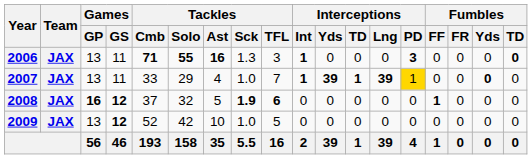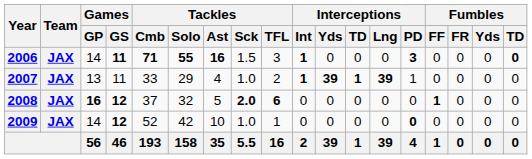 <table class="wikitable" style="text-align:center">
 <tr>
 <th rowspan="2">Year</th>
 <th rowspan="2">Team</th>
 <th colspan="2">Games</th>
 <th colspan="5">Tackles</th>
 <th colspan="5">Interceptions</th>
 <th colspan="4">Fumbles</th>
 </tr>
 <tr>
 <th>GP</th>
 <th>GS</th>
 <th>Cmb</th>
 <th>Solo</th>
 <th>Ast</th>
 <th>Sck</th>
 <th>TFL</th>
 <th>Int</th>
 <th>Yds</th>
 <th>TD</th>
 <th>Lng</th>
 <th>PD</th>
 <th>FF</th>
 <th>FR</th>
 <th>Yds</th>
 <th>TD</th>
 </tr>
 <tr>
 <th><a href='#'>2006</a></th>
 <th><a href='#'>JAX</a></th>
-<td>13</td>
-<td>11</td>
+<td>14</td>
+<td><strong>11</strong></td>
 <td><strong>71</strong></td>
 <td><strong>55</strong></td>
 <td><strong>16</strong></td>
-<td>1.3</td>
+<td>1.5</td>
 <td>3</td>
 <td><strong>1</strong></td>
 <td>0</td>
 <td>0</td>
 <td>0</td>
 <td><strong>3</strong></td>
 <td>0</td>
 <td>0</td>
 <td>0</td>
 <td><strong>0</strong></td>
 </tr>
 <tr>
 <th><a href='#'>2007</a></th>
 <th><a href='#'>JAX</a></th>
 <td>13</td>
 <td>11</td>
 <td>33</td>
 <td>29</td>
 <td>4</td>
 <td>1.0</td>
-<td>7</td>
+<td>2</td>
 <td><strong>1</strong></td>
 <td><strong>39</strong></td>
 <td><strong>1</strong></td>
 <td><strong>39</strong></td>
-<td style="background: gold;">1</td>
+<td>1</td>
 <td>0</td>
 <td>0</td>
-<td><strong>0</strong></td>
+<td>0</td>
 <td>0</td>
 </tr>
 <tr>
 <th><a href='#'>2008</a></th>
 <th><a href='#'>JAX</a></th>
 <td><strong>16</strong></td>
 <td><strong>12</strong></td>
 <td>37</td>
 <td>32</td>
 <td>5</td>
-<td><strong>1.9</strong></td>
+<td><strong>2.0</strong></td>
 <td><strong>6</strong></td>
 <td>0</td>
 <td>0</td>
 <td>0</td>
 <td>0</td>
 <td>0</td>
 <td><strong>1</strong></td>
 <td>0</td>
 <td>0</td>
 <td>0</td>
 </tr>
 <tr>
 <th><a href='#'>2009</a></th>
 <th><a href='#'>JAX</a></th>
-<td>13</td>
+<td>14</td>
 <td><strong>12</strong></td>
 <td>52</td>
 <td>42</td>
 <td>10</td>
 <td>1.0</td>
-<td>5</td>
+<td>1</td>
 <td>0</td>
 <td>0</td>
 <td>0</td>
 <td>0</td>
-<td>0</td>
+<td><strong>0</strong></td>
 <td>0</td>
 <td>0</td>
 <td>0</td>
 <td>0</td>
 </tr>
 <tr>
 <th colspan="2"></th>
 <th>56</th>
 <th>46</th>
 <th>193</th>
 <th>158</th>
 <th>35</th>
 <th>5.5</th>
 <th>16</th>
 <th>2</th>
 <th>39</th>
 <th>1</th>
 <th>39</th>
 <th>4</th>
 <th>1</th>
 <th>0</th>
 <th>0</th>
 <th>0</th>
 </tr>
 </table>
